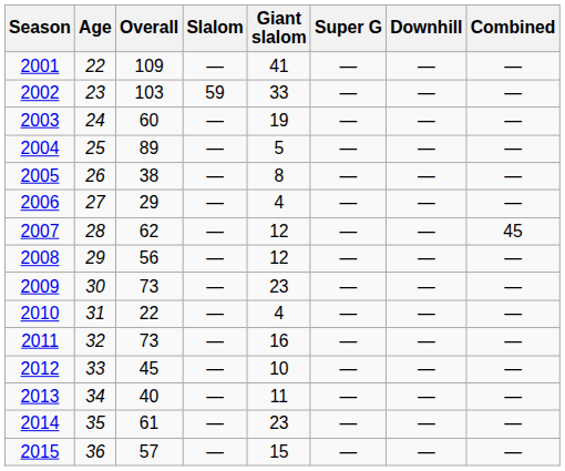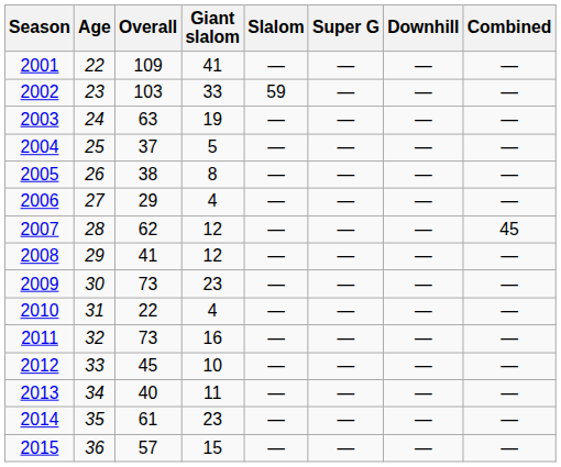 <table class=wikitable style="text-align:center">
 <tr>
 <th>Season</th>
 <th>Age</th>
 <th>Overall</th>
+<th>Giant<br>slalom</th>
 <th>Slalom</th>
-<th>Giant<br>slalom</th>
 <th>Super G</th>
 <th>Downhill</th>
 <th>Combined</th>
 </tr>
 <tr>
 <td><a href='#'>2001</a></td>
 <td><em>22</em></td>
 <td>109</td>
+<td>41</td>
 <td>—</td>
-<td>41</td>
 <td>—</td>
 <td>—</td>
 <td>—</td>
 </tr>
 <tr>
 <td><a href='#'>2002</a></td>
 <td><em>23</em></td>
 <td>103</td>
+<td>33</td>
 <td>59</td>
-<td>33</td>
 <td>—</td>
 <td>—</td>
 <td>—</td>
 </tr>
 <tr>
 <td><a href='#'>2003</a></td>
 <td><em>24</em></td>
-<td>60</td>
+<td>63</td>
+<td>19</td>
 <td>—</td>
-<td>19</td>
 <td>—</td>
 <td>—</td>
 <td>—</td>
 </tr>
 <tr>
 <td><a href='#'>2004</a></td>
 <td><em>25</em></td>
-<td>89</td>
+<td>37</td>
+<td>5</td>
 <td>—</td>
-<td>5</td>
 <td>—</td>
 <td>—</td>
 <td>—</td>
 </tr>
 <tr>
 <td><a href='#'>2005</a></td>
 <td><em>26</em></td>
 <td>38</td>
+<td>8</td>
 <td>—</td>
-<td>8</td>
 <td>—</td>
 <td>—</td>
 <td>—</td>
 </tr>
 <tr>
 <td><a href='#'>2006</a></td>
 <td><em>27</em></td>
 <td>29</td>
+<td>4</td>
 <td>—</td>
-<td>4</td>
 <td>—</td>
 <td>—</td>
 <td>—</td>
 </tr>
 <tr>
 <td><a href='#'>2007</a></td>
 <td><em>28</em></td>
 <td>62</td>
+<td>12</td>
 <td>—</td>
-<td>12</td>
 <td>—</td>
 <td>—</td>
 <td>45</td>
 </tr>
 <tr>
 <td><a href='#'>2008</a></td>
 <td><em>29</em></td>
-<td>56</td>
+<td>41</td>
+<td>12</td>
 <td>—</td>
-<td>12</td>
 <td>—</td>
 <td>—</td>
 <td>—</td>
 </tr>
 <tr>
 <td><a href='#'>2009</a></td>
 <td><em>30</em></td>
 <td>73</td>
+<td>23</td>
 <td>—</td>
-<td>23</td>
 <td>—</td>
 <td>—</td>
 <td>—</td>
 </tr>
 <tr>
 <td><a href='#'>2010</a></td>
 <td><em>31</em></td>
 <td>22</td>
+<td>4</td>
 <td>—</td>
-<td>4</td>
 <td>—</td>
 <td>—</td>
 <td>—</td>
 </tr>
 <tr>
 <td><a href='#'>2011</a></td>
 <td><em>32</em></td>
 <td>73</td>
+<td>16</td>
 <td>—</td>
-<td>16</td>
 <td>—</td>
 <td>—</td>
 <td>—</td>
 </tr>
 <tr>
 <td><a href='#'>2012</a></td>
 <td><em>33</em></td>
 <td>45</td>
+<td>10</td>
 <td>—</td>
-<td>10</td>
 <td>—</td>
 <td>—</td>
 <td>—</td>
 </tr>
 <tr>
 <td><a href='#'>2013</a></td>
 <td><em>34</em></td>
 <td>40</td>
+<td>11</td>
 <td>—</td>
-<td>11</td>
 <td>—</td>
 <td>—</td>
 <td>—</td>
 </tr>
 <tr>
 <td><a href='#'>2014</a></td>
 <td><em>35</em></td>
 <td>61</td>
+<td>23</td>
 <td>—</td>
-<td>23</td>
 <td>—</td>
 <td>—</td>
 <td>—</td>
 </tr>
 <tr>
 <td><a href='#'>2015</a></td>
 <td><em>36</em></td>
 <td>57</td>
+<td>15</td>
 <td>—</td>
-<td>15</td>
 <td>—</td>
 <td>—</td>
 <td>—</td>
 </tr>
 </table>
